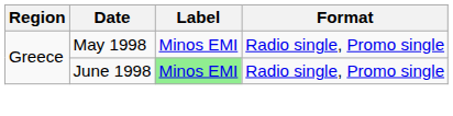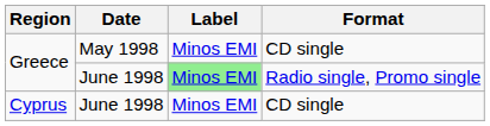 <table class="sortable wikitable">
 <tr>
 <th>Region</th>
 <th>Date</th>
 <th>Label</th>
 <th>Format</th>
 </tr>
 <tr>
 <td rowspan="2">Greece</td>
 <td>May 1998</td>
 <td><a href='#'>Minos EMI</a></td>
-<td><a href='#'>Radio single</a>, <a href='#'>Promo single</a></td>
+<td>CD single</td>
 </tr>
 <tr>
 <td>June 1998</td>
 <td style="background: lightgreen;"><a href='#'>Minos EMI</a></td>
 <td><a href='#'>Radio single</a>, <a href='#'>Promo single</a></td>
 </tr>
+<tr>
+<td><a href='#'>Cyprus</a></td>
+<td>June 1998</td>
+<td><a href='#'>Minos EMI</a></td>
+<td>CD single</td>
+</tr>
 </table>
